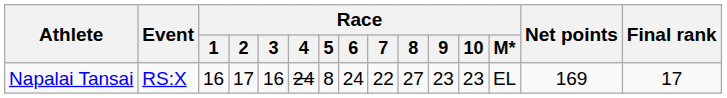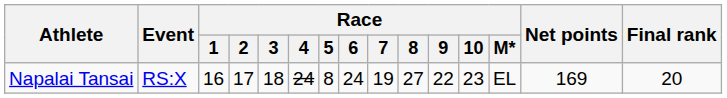 <table class="wikitable" style="font-size:90%">
 <tr>
 <th rowspan=2>Athlete</th>
 <th rowspan=2>Event</th>
 <th colspan=11>Race</th>
 <th rowspan=2>Net points</th>
 <th rowspan=2>Final rank</th>
 </tr>
 <tr style="font-size:95%">
 <th>1</th>
 <th>2</th>
 <th>3</th>
 <th>4</th>
 <th>5</th>
 <th>6</th>
 <th>7</th>
 <th>8</th>
 <th>9</th>
 <th>10</th>
 <th>M*</th>
 </tr>
 <tr align=center>
 <td align=left><a href='#'>Napalai Tansai</a></td>
 <td align=left><a href='#'>RS:X</a></td>
 <td>16</td>
 <td>17</td>
-<td>16</td>
+<td>18</td>
 <td><s>24</s></td>
 <td>8</td>
 <td>24</td>
+<td>19</td>
+<td>27</td>
 <td>22</td>
-<td>27</td>
-<td>23</td>
 <td>23</td>
 <td>EL</td>
 <td>169</td>
-<td>17</td>
+<td>20</td>
 </tr>
 </table>
